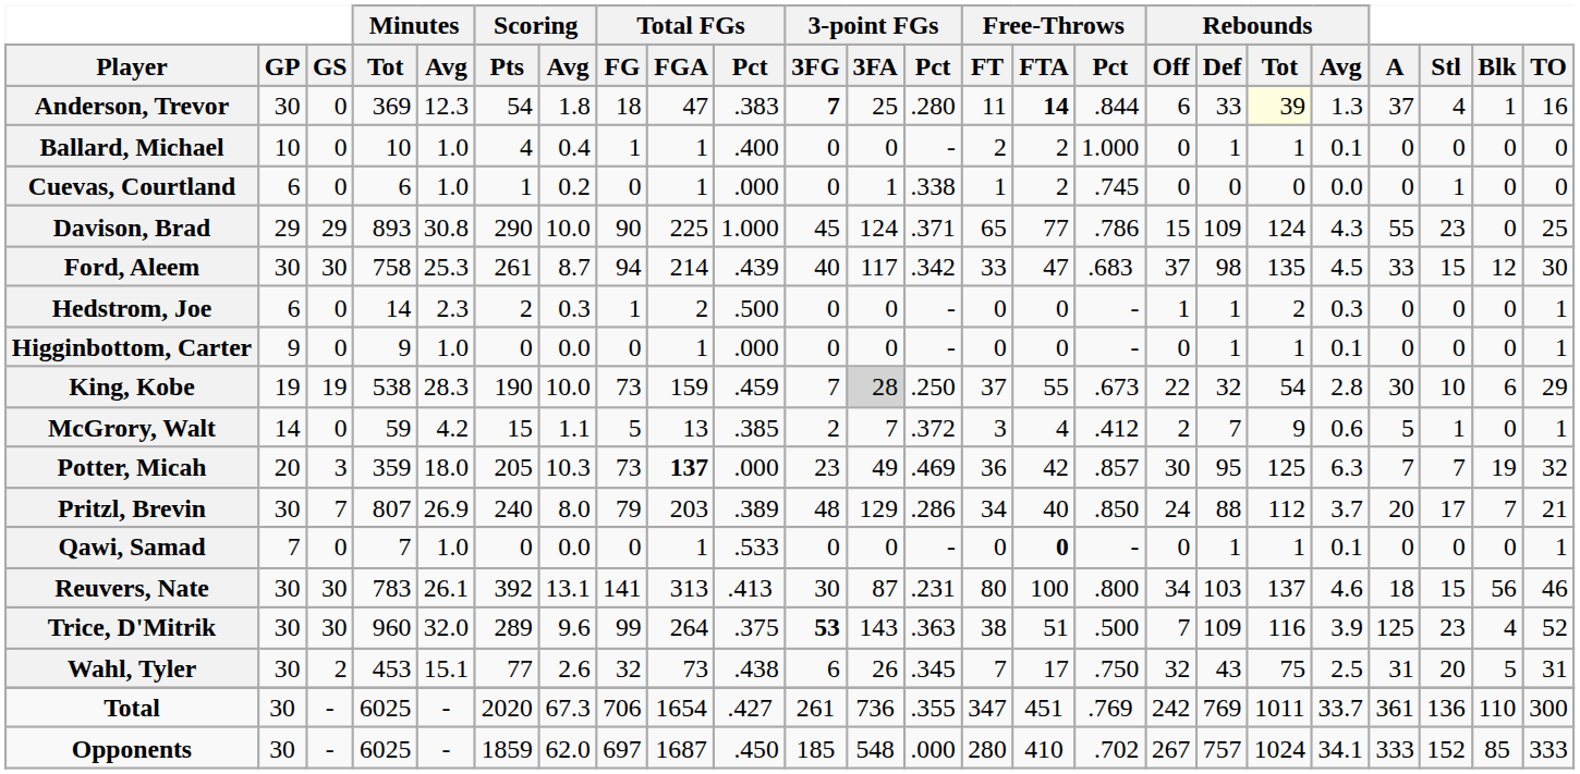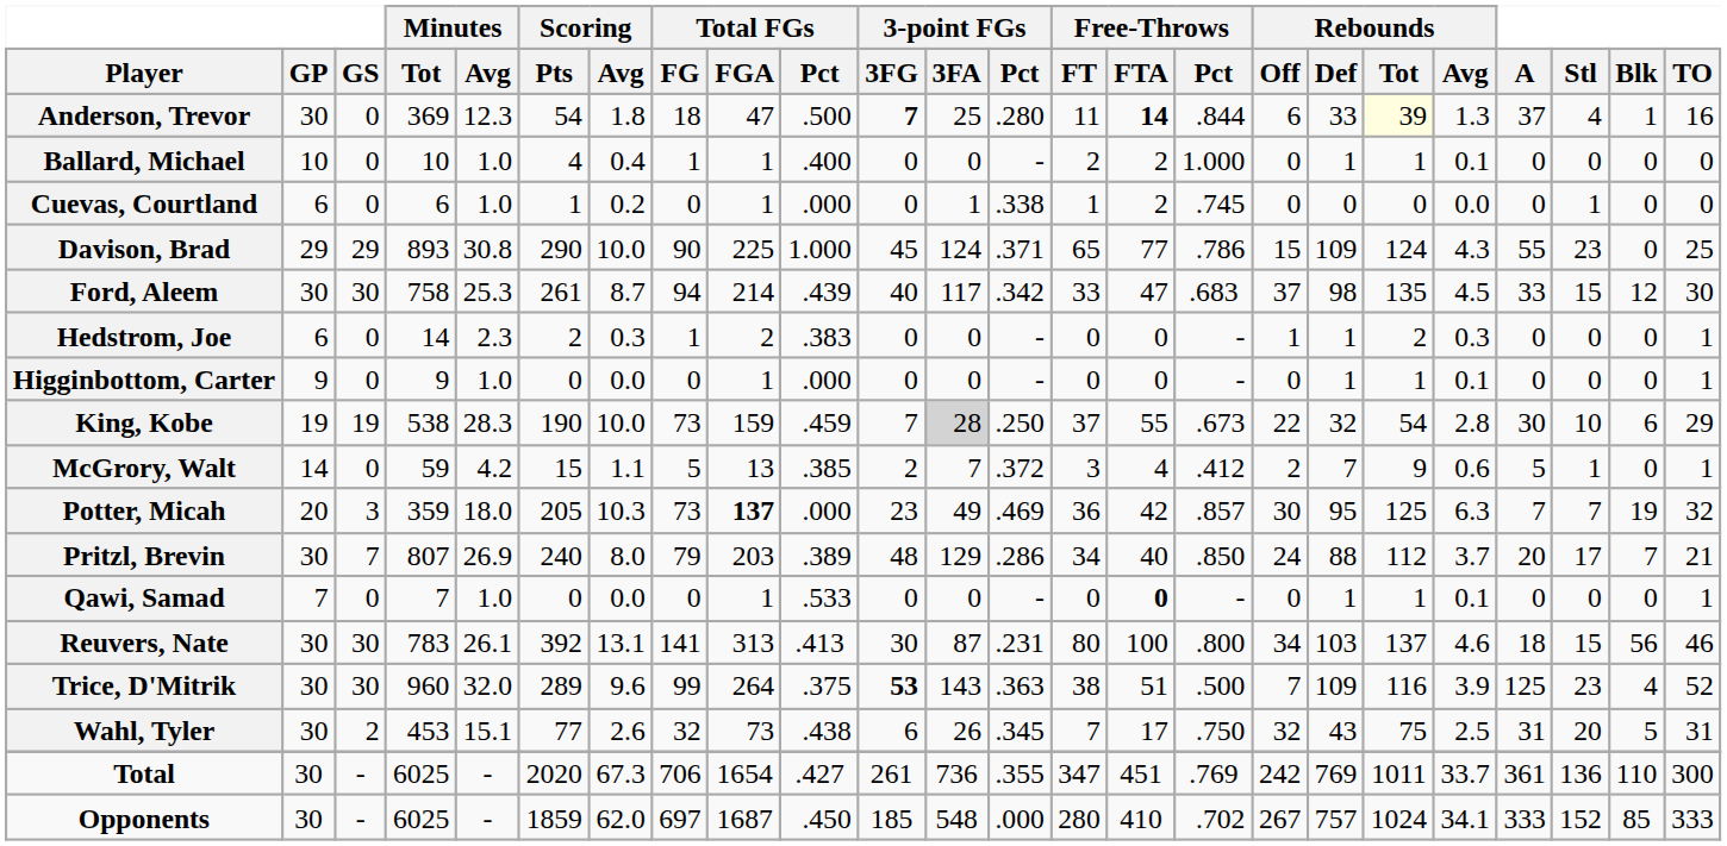 <table class="wikitable sortable" border="1" style="font-size:70%;">
 <tr>
 <th colspan="3" style="border-top-style:hidden; border-left-style:hidden; background: white;"></th>
 <th colspan="2" style=>Minutes</th>
 <th colspan="2" style=>Scoring</th>
 <th colspan="3" style=>Total FGs</th>
 <th colspan="3" style=>3-point FGs</th>
 <th colspan="3" style=>Free-Throws</th>
 <th colspan="4" style=>Rebounds</th>
 <th colspan="4" style="border-top-style:hidden; border-right-style:hidden; background: white;"></th>
 </tr>
 <tr>
 <th scope="col" style=>Player</th>
 <th scope="col" style=>GP</th>
 <th scope="col" style=>GS</th>
 <th scope="col" style=>Tot</th>
 <th scope="col" style=>Avg</th>
 <th scope="col" style=>Pts</th>
 <th scope="col" style=>Avg</th>
 <th scope="col" style=>FG</th>
 <th scope="col" style=>FGA</th>
 <th scope="col" style=>Pct</th>
 <th scope="col" style=>3FG</th>
 <th scope="col" style=>3FA</th>
 <th scope="col" style=>Pct</th>
 <th scope="col" style=>FT</th>
 <th scope="col" style=>FTA</th>
 <th scope="col" style=>Pct</th>
 <th scope="col" style=>Off</th>
 <th scope="col" style=>Def</th>
 <th scope="col" style=>Tot</th>
 <th scope="col" style=>Avg</th>
 <th scope="col" style=>A</th>
 <th scope="col" style=>Stl</th>
 <th scope="col" style=>Blk</th>
 <th scope="col" style=>TO</th>
 </tr>
 <tr>
 <th style=white-space:nowrap>Anderson, Trevor</th>
 <td align="right">30</td>
 <td align="right">0</td>
 <td align="right">369</td>
 <td align="right">12.3</td>
 <td align="right">54</td>
 <td align="right">1.8</td>
 <td align="right">18</td>
 <td align="right">47</td>
-<td align="right">.383</td>
+<td align="right">.500</td>
 <td align="right"><strong>7</strong></td>
 <td align="right">25</td>
 <td align="right">.280</td>
 <td align="right">11</td>
 <td align="right"><strong>14</strong></td>
 <td align="right">.844</td>
 <td align="right">6</td>
 <td align="right">33</td>
 <td align="right" style="background: lightyellow;">39</td>
 <td align="right">1.3</td>
 <td align="right">37</td>
 <td align="right">4</td>
 <td align="right">1</td>
 <td align="right">16</td>
 </tr>
 <tr>
 <th style=white-space:nowrap>Ballard, Michael</th>
 <td align="right">10</td>
 <td align="right">0</td>
 <td align="right">10</td>
 <td align="right">1.0</td>
 <td align="right">4</td>
 <td align="right">0.4</td>
 <td align="right">1</td>
 <td align="right">1</td>
 <td align="right">.400</td>
 <td align="right">0</td>
 <td align="right">0</td>
 <td align="right">-</td>
 <td align="right">2</td>
 <td align="right">2</td>
 <td align="right">1.000</td>
 <td align="right">0</td>
 <td align="right">1</td>
 <td align="right">1</td>
 <td align="right">0.1</td>
 <td align="right">0</td>
 <td align="right">0</td>
 <td align="right">0</td>
 <td align="right">0</td>
 </tr>
 <tr>
 <th style=white-space:nowrap>Cuevas, Courtland</th>
 <td align="right">6</td>
 <td align="right">0</td>
 <td align="right">6</td>
 <td align="right">1.0</td>
 <td align="right">1</td>
 <td align="right">0.2</td>
 <td align="right">0</td>
 <td align="right">1</td>
 <td align="right">.000</td>
 <td align="right">0</td>
 <td align="right">1</td>
 <td align="center">.338</td>
 <td align="right">1</td>
 <td align="right">2</td>
 <td align="right">.745</td>
 <td align="right">0</td>
 <td align="right">0</td>
 <td align="right">0</td>
 <td align="right">0.0</td>
 <td align="right">0</td>
 <td align="right">1</td>
 <td align="right">0</td>
 <td align="right">0</td>
 </tr>
 <tr>
 <th style=white-space:nowrap>Davison, Brad</th>
 <td align="right">29</td>
 <td align="right">29</td>
 <td align="right">893</td>
 <td align="right">30.8</td>
 <td align="right">290</td>
 <td align="right">10.0</td>
 <td align="right">90</td>
 <td align="right">225</td>
 <td align="right">1.000</td>
 <td align="right">45</td>
 <td align="right">124</td>
 <td align="right">.371</td>
 <td align="right">65</td>
 <td align="right">77</td>
 <td align="right">.786</td>
 <td align="right">15</td>
 <td align="right">109</td>
 <td align="right">124</td>
 <td align="right">4.3</td>
 <td align="right">55</td>
 <td align="right">23</td>
 <td align="right">0</td>
 <td align="right">25</td>
 </tr>
 <tr>
 <th style=white-space:nowrap>Ford, Aleem</th>
 <td align="right">30</td>
 <td align="right">30</td>
 <td align="right">758</td>
 <td align="right">25.3</td>
 <td align="right">261</td>
 <td align="right">8.7</td>
 <td align="right">94</td>
 <td align="right">214</td>
 <td align="right">.439</td>
 <td align="right">40</td>
 <td align="right">117</td>
 <td align="right">.342</td>
 <td align="right">33</td>
 <td align="right">47</td>
 <td align="center">.683</td>
 <td align="right">37</td>
 <td align="right">98</td>
 <td align="right">135</td>
 <td align="right">4.5</td>
 <td align="right">33</td>
 <td align="right">15</td>
 <td align="right">12</td>
 <td align="right">30</td>
 </tr>
 <tr>
 <th style=white-space:nowrap>Hedstrom, Joe</th>
 <td align="right">6</td>
 <td align="right">0</td>
 <td align="right">14</td>
 <td align="right">2.3</td>
 <td align="right">2</td>
 <td align="right">0.3</td>
 <td align="right">1</td>
 <td align="right">2</td>
-<td align="right">.500</td>
+<td align="right">.383</td>
 <td align="right">0</td>
 <td align="right">0</td>
 <td align="right">-</td>
 <td align="right">0</td>
 <td align="right">0</td>
 <td align="right">-</td>
 <td align="right">1</td>
 <td align="right">1</td>
 <td align="right">2</td>
 <td align="right">0.3</td>
 <td align="right">0</td>
 <td align="right">0</td>
 <td align="right">0</td>
 <td align="right">1</td>
 </tr>
 <tr>
 <th style=white-space:nowrap>Higginbottom, Carter</th>
 <td align="right">9</td>
 <td align="right">0</td>
 <td align="right">9</td>
 <td align="right">1.0</td>
 <td align="right">0</td>
 <td align="right">0.0</td>
 <td align="right">0</td>
 <td align="right">1</td>
 <td align="right">.000</td>
 <td align="right">0</td>
 <td align="right">0</td>
 <td align="right">-</td>
 <td align="right">0</td>
 <td align="right">0</td>
 <td align="right">-</td>
 <td align="right">0</td>
 <td align="right">1</td>
 <td align="right">1</td>
 <td align="right">0.1</td>
 <td align="right">0</td>
 <td align="right">0</td>
 <td align="right">0</td>
 <td align="right">1</td>
 </tr>
 <tr>
 <th style=white-space:nowrap>King, Kobe</th>
 <td align="right">19</td>
 <td align="right">19</td>
 <td align="right">538</td>
 <td align="right">28.3</td>
 <td align="right">190</td>
 <td align="right">10.0</td>
 <td align="right">73</td>
 <td align="right">159</td>
 <td align="right">.459</td>
 <td align="right">7</td>
 <td align="right" style="background: lightgrey;">28</td>
 <td align="right">.250</td>
 <td align="right">37</td>
 <td align="right">55</td>
 <td align="right">.673</td>
 <td align="right">22</td>
 <td align="right">32</td>
 <td align="right">54</td>
 <td align="right">2.8</td>
 <td align="right">30</td>
 <td align="right">10</td>
 <td align="right">6</td>
 <td align="right">29</td>
 </tr>
 <tr>
 <th style=white-space:nowrap>McGrory, Walt</th>
 <td align="right">14</td>
 <td align="right">0</td>
 <td align="right">59</td>
 <td align="right">4.2</td>
 <td align="right">15</td>
 <td align="right">1.1</td>
 <td align="right">5</td>
 <td align="right">13</td>
 <td align="right">.385</td>
 <td align="right">2</td>
 <td align="right">7</td>
 <td align="right">.372</td>
 <td align="right">3</td>
 <td align="right">4</td>
 <td align="right">.412</td>
 <td align="right">2</td>
 <td align="right">7</td>
 <td align="right">9</td>
 <td align="right">0.6</td>
 <td align="right">5</td>
 <td align="right">1</td>
 <td align="right">0</td>
 <td align="right">1</td>
 </tr>
 <tr>
 <th style=white-space:nowrap>Potter, Micah</th>
 <td align="right">20</td>
 <td align="right">3</td>
 <td align="right">359</td>
 <td align="right">18.0</td>
 <td align="right">205</td>
 <td align="right">10.3</td>
 <td align="right">73</td>
 <td align="right"><strong>137</strong></td>
 <td align="right">.000</td>
 <td align="right">23</td>
 <td align="right">49</td>
 <td align="right">.469</td>
 <td align="right">36</td>
 <td align="right">42</td>
 <td align="right">.857</td>
 <td align="right">30</td>
 <td align="right">95</td>
 <td align="right">125</td>
 <td align="right">6.3</td>
 <td align="right">7</td>
 <td align="right">7</td>
 <td align="right">19</td>
 <td align="right">32</td>
 </tr>
 <tr>
 <th style=white-space:nowrap>Pritzl, Brevin</th>
 <td align="right">30</td>
 <td align="right">7</td>
 <td align="right">807</td>
 <td align="right">26.9</td>
 <td align="right">240</td>
 <td align="right">8.0</td>
 <td align="right">79</td>
 <td align="right">203</td>
 <td align="right">.389</td>
 <td align="right">48</td>
 <td align="right">129</td>
 <td align="right">.286</td>
 <td align="right">34</td>
 <td align="right">40</td>
 <td align="right">.850</td>
 <td align="right">24</td>
 <td align="right">88</td>
 <td align="right">112</td>
 <td align="right">3.7</td>
 <td align="right">20</td>
 <td align="right">17</td>
 <td align="right">7</td>
 <td align="right">21</td>
 </tr>
 <tr>
 <th style=white-space:nowrap>Qawi, Samad</th>
 <td align="right">7</td>
 <td align="right">0</td>
 <td align="right">7</td>
 <td align="right">1.0</td>
 <td align="right">0</td>
 <td align="right">0.0</td>
 <td align="right">0</td>
 <td align="right">1</td>
 <td align="right">.533</td>
 <td align="right">0</td>
 <td align="right">0</td>
 <td align="right">-</td>
 <td align="right">0</td>
 <td align="right"><strong>0</strong></td>
 <td align="right">-</td>
 <td align="right">0</td>
 <td align="right">1</td>
 <td align="right">1</td>
 <td align="right">0.1</td>
 <td align="right">0</td>
 <td align="right">0</td>
 <td align="right">0</td>
 <td align="right">1</td>
 </tr>
 <tr>
 <th style=white-space:nowrap>Reuvers, Nate</th>
 <td align="right">30</td>
 <td align="right">30</td>
 <td align="right">783</td>
 <td align="right">26.1</td>
 <td align="right">392</td>
 <td align="right">13.1</td>
 <td align="right">141</td>
 <td align="right">313</td>
 <td align="center">.413</td>
 <td align="right">30</td>
 <td align="right">87</td>
 <td align="right">.231</td>
 <td align="right">80</td>
 <td align="right">100</td>
 <td align="right">.800</td>
 <td align="right">34</td>
 <td align="right">103</td>
 <td align="right">137</td>
 <td align="right">4.6</td>
 <td align="right">18</td>
 <td align="right">15</td>
 <td align="right">56</td>
 <td align="right">46</td>
 </tr>
 <tr>
 <th style=white-space:nowrap>Trice, D'Mitrik</th>
 <td align="right">30</td>
 <td align="right">30</td>
 <td align="right">960</td>
 <td align="right">32.0</td>
 <td align="right">289</td>
 <td align="right">9.6</td>
 <td align="right">99</td>
 <td align="right">264</td>
 <td align="right">.375</td>
 <td align="right"><strong>53</strong></td>
 <td align="right">143</td>
 <td align="right">.363</td>
 <td align="right">38</td>
 <td align="right">51</td>
 <td align="right">.500</td>
 <td align="right">7</td>
 <td align="right">109</td>
 <td align="right">116</td>
 <td align="right">3.9</td>
 <td align="right">125</td>
 <td align="right">23</td>
 <td align="right">4</td>
 <td align="right">52</td>
 </tr>
 <tr>
 <th style=white-space:nowrap>Wahl, Tyler</th>
 <td align="right">30</td>
 <td align="right">2</td>
 <td align="right">453</td>
 <td align="right">15.1</td>
 <td align="right">77</td>
 <td align="right">2.6</td>
 <td align="right">32</td>
 <td align="right">73</td>
 <td align="right">.438</td>
 <td align="right">6</td>
 <td align="right">26</td>
 <td align="right">.345</td>
 <td align="right">7</td>
 <td align="right">17</td>
 <td align="right">.750</td>
 <td align="right">32</td>
 <td align="right">43</td>
 <td align="right">75</td>
 <td align="right">2.5</td>
 <td align="right">31</td>
 <td align="right">20</td>
 <td align="right">5</td>
 <td align="right">31</td>
 </tr>
 <tr>
 </tr>
 <tr class="sortbottom">
 <td align="center" style=><strong>Total</strong></td>
 <td align="center" style=>30</td>
 <td align="center" style=>-</td>
 <td align="center" style=>6025</td>
 <td align="center" style=>-</td>
 <td align="center" style=>2020</td>
 <td align="center" style=>67.3</td>
 <td align="center" style=>706</td>
 <td align="center" style=>1654</td>
 <td align="center" style=>.427</td>
 <td align="center" style=>261</td>
 <td align="center" style=>736</td>
 <td align="center" style=>.355</td>
 <td align="center" style=>347</td>
 <td align="center" style=>451</td>
 <td align="center" style=>.769</td>
 <td align="center" style=>242</td>
 <td align="center" style=>769</td>
 <td align="center" style=>1011</td>
 <td align="center" style=>33.7</td>
 <td align="center" style=>361</td>
 <td align="center" style=>136</td>
 <td align="center" style=>110</td>
 <td align="center" style=>300</td>
 </tr>
 <tr class="sortbottom">
 <td align="center"><strong>Opponents</strong></td>
 <td align="center">30</td>
 <td align="center">-</td>
 <td align="center">6025</td>
 <td align="center">-</td>
 <td align="center">1859</td>
 <td align="center">62.0</td>
 <td align="center">697</td>
 <td align="center">1687</td>
 <td align="right">.450</td>
 <td align="center">185</td>
 <td align="center">548</td>
 <td align="right">.000</td>
 <td align="center">280</td>
 <td align="center">410</td>
 <td align="right">.702</td>
 <td align="center">267</td>
 <td align="center">757</td>
 <td align="center">1024</td>
 <td align="center">34.1</td>
 <td align="center">333</td>
 <td align="center">152</td>
 <td align="center">85</td>
 <td align="center">333</td>
 </tr>
 </table>
